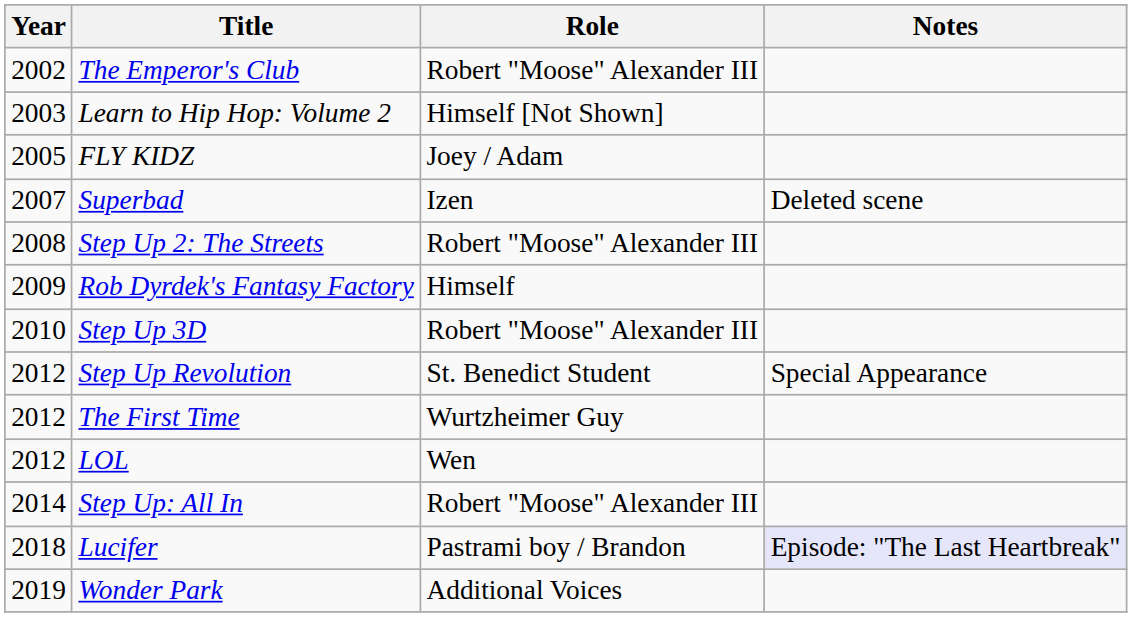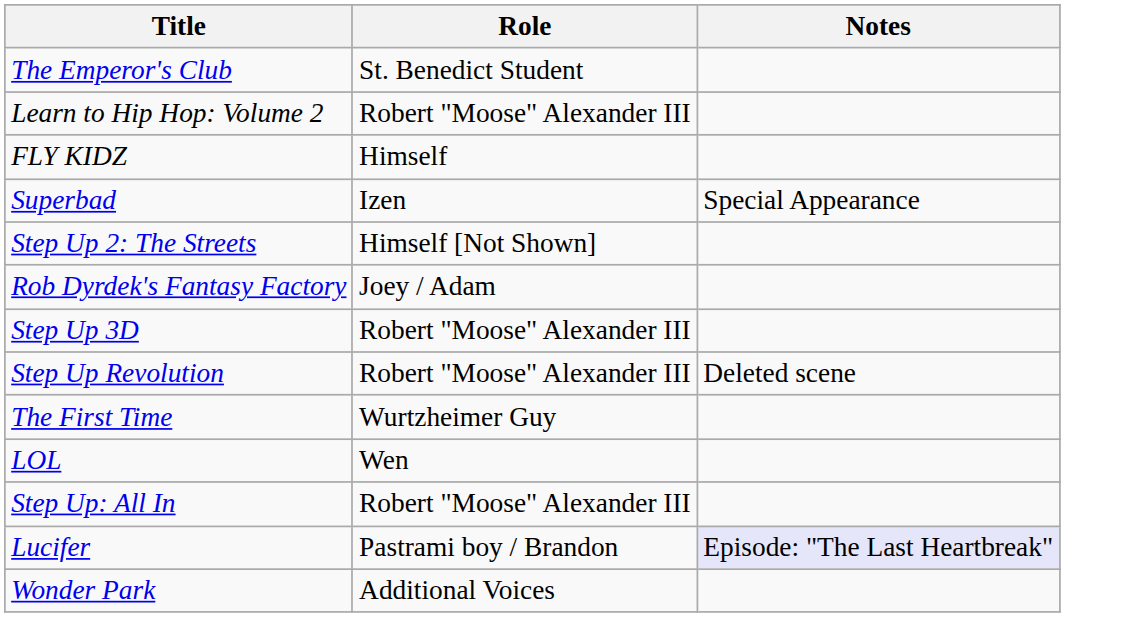 <table class="wikitable sortable">
 <tr>
-<th>Year</th>
 <th>Title</th>
 <th>Role</th>
 <th class="unsortable">Notes</th>
 </tr>
 <tr>
-<td>2002</td>
 <td><em><a href='#'>The Emperor's Club</a></em></td>
+<td>St. Benedict Student</td>
+<td></td>
+</tr>
+<tr>
+<td><em>Learn to Hip Hop: Volume 2</em></td>
 <td>Robert "Moose" Alexander III</td>
 <td></td>
 </tr>
 <tr>
-<td>2003</td>
-<td><em>Learn to Hip Hop: Volume 2</em></td>
+<td><em>FLY KIDZ</em></td>
+<td>Himself</td>
+<td></td>
+</tr>
+<tr>
+<td><em><a href='#'>Superbad</a></em></td>
+<td>Izen</td>
+<td>Special Appearance</td>
+</tr>
+<tr>
+<td><em><a href='#'>Step Up 2: The Streets</a></em></td>
 <td>Himself [Not Shown]</td>
 <td></td>
 </tr>
 <tr>
-<td>2005</td>
-<td><em>FLY KIDZ</em></td>
+<td><em><a href='#'>Rob Dyrdek's Fantasy Factory</a></em></td>
 <td>Joey / Adam</td>
 <td></td>
 </tr>
 <tr>
-<td>2007</td>
-<td><em><a href='#'>Superbad</a></em></td>
-<td>Izen</td>
-<td>Deleted scene</td>
-</tr>
-<tr>
-<td>2008</td>
-<td><em><a href='#'>Step Up 2: The Streets</a></em></td>
-<td>Robert "Moose" Alexander III</td>
-<td></td>
-</tr>
-<tr>
-<td>2009</td>
-<td><em><a href='#'>Rob Dyrdek's Fantasy Factory</a></em></td>
-<td>Himself</td>
-<td></td>
-</tr>
-<tr>
-<td>2010</td>
 <td><em><a href='#'>Step Up 3D</a></em></td>
 <td>Robert "Moose" Alexander III</td>
 <td></td>
 </tr>
 <tr>
-<td>2012</td>
 <td><em><a href='#'>Step Up Revolution</a></em></td>
-<td>St. Benedict Student</td>
-<td>Special Appearance</td>
+<td>Robert "Moose" Alexander III</td>
+<td>Deleted scene</td>
 </tr>
 <tr>
-<td>2012</td>
 <td><em><a href='#'>The First Time</a></em></td>
 <td>Wurtzheimer Guy</td>
 <td></td>
 </tr>
 <tr>
-<td>2012</td>
 <td><em><a href='#'>LOL</a></em></td>
 <td>Wen</td>
 <td></td>
 </tr>
 <tr>
-<td>2014</td>
 <td><em><a href='#'>Step Up: All In</a></em></td>
 <td>Robert "Moose" Alexander III</td>
 <td></td>
 </tr>
 <tr>
-<td>2018</td>
 <td><em><a href='#'>Lucifer</a></em></td>
 <td>Pastrami boy / Brandon</td>
 <td style="background: lavender;">Episode: "The Last Heartbreak"</td>
 </tr>
 <tr>
-<td>2019</td>
 <td><em><a href='#'>Wonder Park</a></em></td>
 <td>Additional Voices</td>
 <td></td>
 </tr>
 </table>
